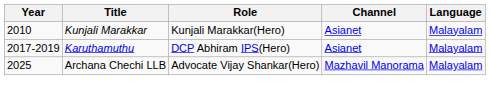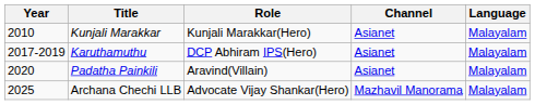 <table class="wikitable sortable">
 <tr>
 <th>Year</th>
 <th>Title</th>
 <th>Role</th>
 <th>Channel</th>
 <th>Language</th>
 </tr>
 <tr>
 <td>2010</td>
 <td><em>Kunjali Marakkar</em></td>
 <td>Kunjali Marakkar(Hero)</td>
 <td><a href='#'>Asianet</a></td>
 <td><a href='#'>Malayalam</a></td>
 </tr>
 <tr>
 <td>2017-2019</td>
 <td><em><a href='#'>Karuthamuthu</a></em></td>
 <td><a href='#'>DCP</a> Abhiram <a href='#'>IPS</a>(Hero)</td>
 <td><a href='#'>Asianet</a></td>
 <td><a href='#'>Malayalam</a></td>
 </tr>
 <tr>
+<td>2020</td>
+<td><em><a href='#'>Padatha Painkili</a></em></td>
+<td>Aravind(Villain)</td>
+<td><a href='#'>Asianet</a></td>
+<td><a href='#'>Malayalam</a></td>
+</tr>
+<tr>
 <td>2025</td>
 <td>Archana Chechi LLB</td>
 <td>Advocate Vijay Shankar(Hero)</td>
 <td><a href='#'>Mazhavil Manorama</a></td>
 <td><a href='#'>Malayalam</a></td>
 </tr>
 </table>
